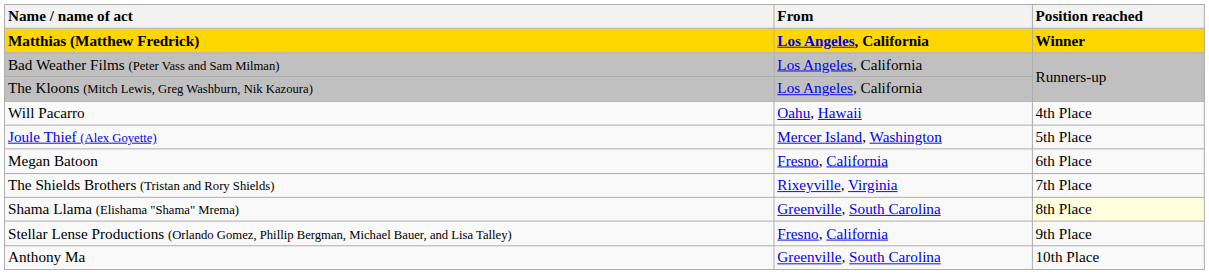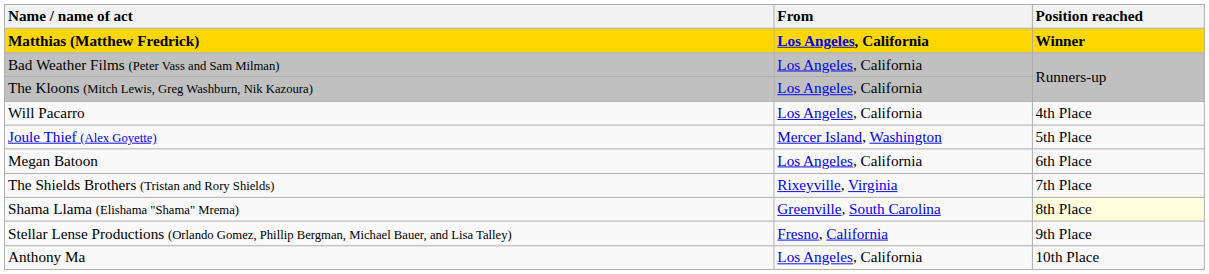 <table class="wikitable sortable" style="width:100%;">
 <tr valign="top">
 <th style="text-align:left">Name / name of act</th>
 <th style="text-align:left">From</th>
 <th style="text-align:left">Position reached</th>
 </tr>
 <tr>
 <td style="background:gold; color:black;"><strong>Matthias (Matthew Fredrick)</strong></td>
 <td style="background:gold; color:black;"><strong><a href='#'>Los Angeles</a>, California</strong></td>
 <td style="background:gold; color:black;"><strong>Winner</strong></td>
 </tr>
 <tr>
 <td style="background:silver; color:black;">Bad Weather Films <small>(Peter Vass and Sam Milman)</small></td>
 <td style="background:silver; color:black;"><a href='#'>Los Angeles</a>, California</td>
 <td style="background:silver; color:black;" rowspan=2>Runners-up</td>
 </tr>
 <tr>
 <td style="background:silver; color:black;">The Kloons <small>(Mitch Lewis, Greg Washburn, Nik Kazoura)</small></td>
 <td style="background:silver; color:black;"><a href='#'>Los Angeles</a>, California</td>
 </tr>
 <tr>
 <td>Will Pacarro</td>
-<td><a href='#'>Oahu</a>, <a href='#'>Hawaii</a></td>
+<td><a href='#'>Los Angeles</a>, California</td>
 <td>4th Place</td>
 </tr>
 <tr>
 <td><a href='#'>Joule Thief <small>(Alex Goyette)</small></a></td>
 <td><a href='#'>Mercer Island</a>, <a href='#'>Washington</a></td>
 <td>5th Place</td>
 </tr>
 <tr>
 <td>Megan Batoon</td>
-<td><a href='#'>Fresno</a>, <a href='#'>California</a></td>
+<td><a href='#'>Los Angeles</a>, California</td>
 <td>6th Place</td>
 </tr>
 <tr>
 <td>The Shields Brothers <small>(Tristan and Rory Shields)</small></td>
 <td><a href='#'>Rixeyville</a>, <a href='#'>Virginia</a></td>
 <td>7th Place</td>
 </tr>
 <tr>
 <td>Shama Llama <small>(Elishama "Shama" Mrema)</small></td>
 <td><a href='#'>Greenville</a>, <a href='#'>South Carolina</a></td>
 <td style="background: lightyellow;">8th Place</td>
 </tr>
 <tr>
 <td>Stellar Lense Productions <small>(Orlando Gomez, Phillip Bergman, Michael Bauer, and Lisa Talley)</small></td>
 <td><a href='#'>Fresno</a>, <a href='#'>California</a></td>
 <td>9th Place</td>
 </tr>
 <tr>
 <td>Anthony Ma</td>
-<td><a href='#'>Greenville</a>, <a href='#'>South Carolina</a></td>
+<td><a href='#'>Los Angeles</a>, California</td>
 <td>10th Place</td>
 </tr>
 </table>
